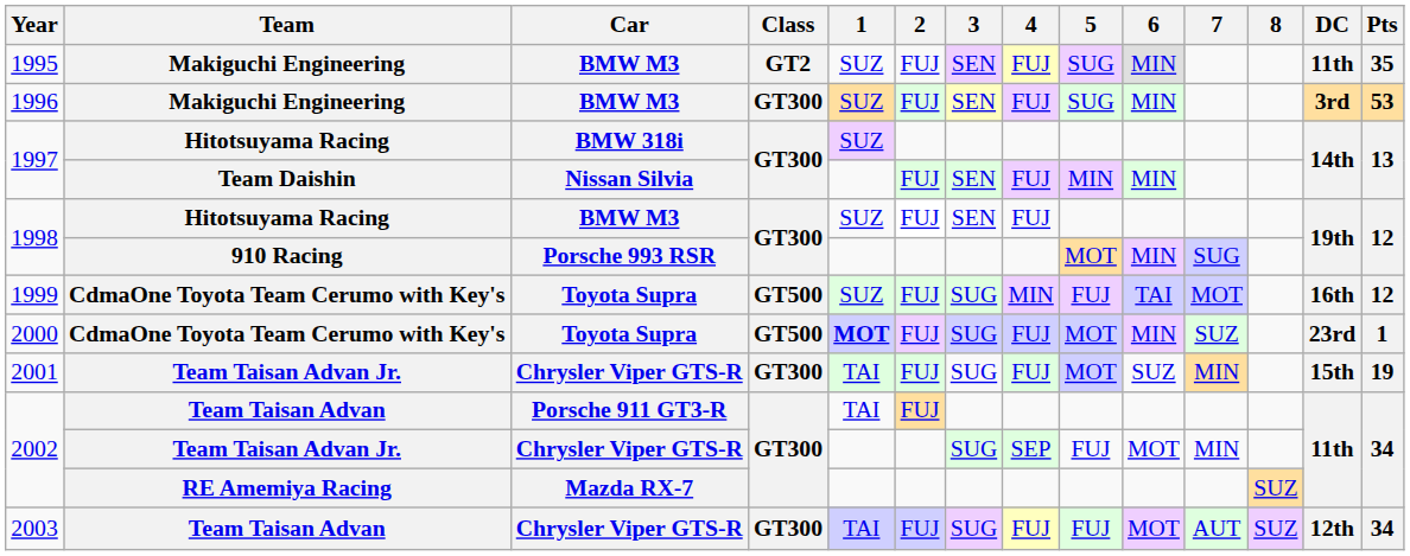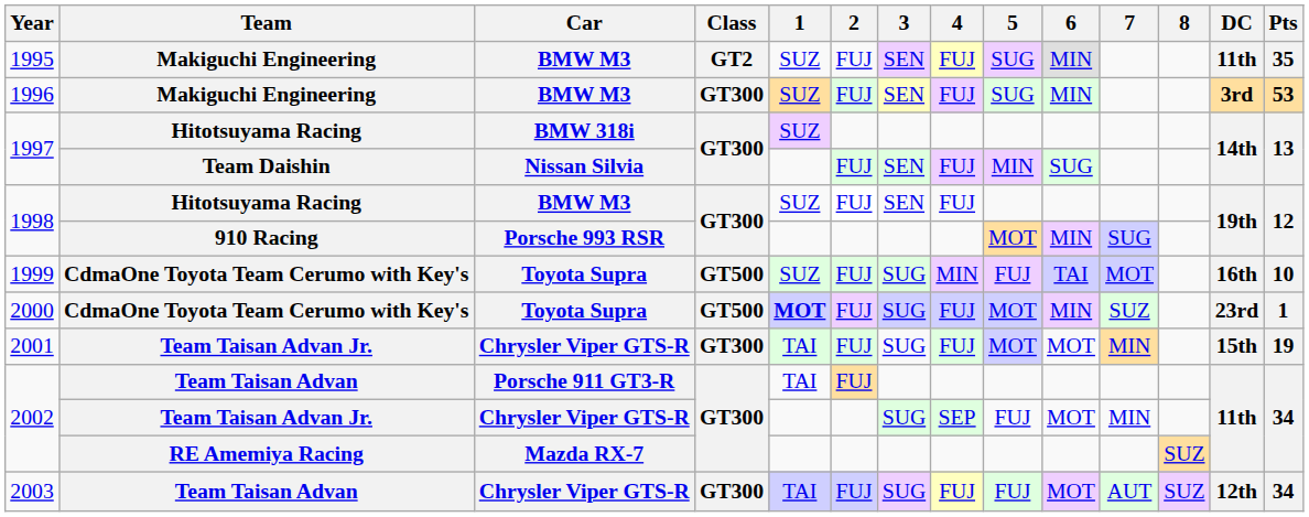 <table class="wikitable" style="text-align:center; font-size:90%">
 <tr>
 <th>Year</th>
 <th>Team</th>
 <th>Car</th>
 <th>Class</th>
 <th>1</th>
 <th>2</th>
 <th>3</th>
 <th>4</th>
 <th>5</th>
 <th>6</th>
 <th>7</th>
 <th>8</th>
 <th>DC</th>
 <th>Pts</th>
 </tr>
 <tr>
 <td><a href='#'>1995</a></td>
 <th>Makiguchi Engineering</th>
 <th><a href='#'>BMW M3</a></th>
 <th>GT2</th>
 <td><a href='#'>SUZ</a></td>
 <td><a href='#'>FUJ</a></td>
 <td style="background:#EFCFFF;"><a href='#'>SEN</a><br></td>
 <td style="background:#FFFFBF;"><a href='#'>FUJ</a><br></td>
 <td style="background:#EFCFFF;"><a href='#'>SUG</a><br></td>
 <td style="background:#DFDFDF;"><a href='#'>MIN</a><br></td>
 <td></td>
 <td></td>
 <th>11th</th>
 <th>35</th>
 </tr>
 <tr>
 <td><a href='#'>1996</a></td>
 <th>Makiguchi Engineering</th>
 <th><a href='#'>BMW M3</a></th>
 <th>GT300</th>
 <td style="background:#FFDF9F;"><a href='#'>SUZ</a><br></td>
 <td style="background:#DFFFDF;"><a href='#'>FUJ</a><br></td>
 <td style="background:#FFFFBF;"><a href='#'>SEN</a><br></td>
 <td style="background:#EFCFFF;"><a href='#'>FUJ</a><br></td>
 <td style="background:#DFFFDF;"><a href='#'>SUG</a><br></td>
 <td style="background:#DFFFDF;"><a href='#'>MIN</a><br></td>
 <td></td>
 <td></td>
 <th style="background:#FFDF9F;">3rd</th>
 <th style="background:#FFDF9F;">53</th>
 </tr>
 <tr ]>
 <td rowspan="2"><a href='#'>1997</a></td>
 <th>Hitotsuyama Racing</th>
 <th><a href='#'>BMW 318i</a></th>
 <th rowspan="2">GT300</th>
 <td style="background:#EFCFFF;"><a href='#'>SUZ</a><br></td>
 <td></td>
 <td></td>
 <td></td>
 <td></td>
 <td></td>
 <td></td>
 <td></td>
 <th rowspan="2">14th</th>
 <th rowspan="2">13</th>
 </tr>
 <tr>
 <th>Team Daishin</th>
 <th><a href='#'>Nissan Silvia</a></th>
 <td></td>
 <td style="background:#DFFFDF;"><a href='#'>FUJ</a><br></td>
 <td style="background:#DFFFDF;"><a href='#'>SEN</a><br></td>
 <td style="background:#EFCFFF;"><a href='#'>FUJ</a><br></td>
 <td style="background:#EFCFFF;"><a href='#'>MIN</a><br></td>
-<td style="background:#DFFFDF;"><a href='#'>MIN</a><br></td>
+<td style="background:#DFFFDF;"><a href='#'>SUG</a><br></td>
 <td></td>
 <td></td>
 </tr>
 <tr>
 <td rowspan="2"><a href='#'>1998</a></td>
 <th>Hitotsuyama Racing</th>
 <th><a href='#'>BMW M3</a></th>
 <th rowspan="2">GT300</th>
 <td><a href='#'>SUZ</a></td>
 <td style="background:#FFFFFF;"><a href='#'>FUJ</a><br></td>
 <td><a href='#'>SEN</a></td>
 <td><a href='#'>FUJ</a></td>
 <td></td>
 <td></td>
 <td></td>
 <td></td>
 <th rowspan="2">19th</th>
 <th rowspan="2">12</th>
 </tr>
 <tr>
 <th>910 Racing</th>
 <th><a href='#'>Porsche 993 RSR</a></th>
 <td></td>
 <td></td>
 <td></td>
 <td></td>
 <td style="background:#ffdf9f;"><a href='#'>MOT</a><br></td>
 <td style="background:#EFCFFF;"><a href='#'>MIN</a><br></td>
 <td style="background:#CFCFFF;"><a href='#'>SUG</a><br></td>
 <td></td>
 </tr>
 <tr>
 <td><a href='#'>1999</a></td>
 <th>CdmaOne Toyota Team Cerumo with Key's</th>
 <th><a href='#'>Toyota Supra</a></th>
 <th>GT500</th>
 <td style="background:#DFFFDF;"><a href='#'>SUZ</a><br></td>
 <td style="background:#dfffdf;"><a href='#'>FUJ</a><br></td>
 <td style="background:#DFFFDF;"><a href='#'>SUG</a><br></td>
 <td style="background:#EFCFFF;"><a href='#'>MIN</a><br></td>
 <td style="background:#EFCFFF;"><a href='#'>FUJ</a><br></td>
 <td style="background:#CFCFFF;"><a href='#'>TAI</a><br></td>
 <td style="background:#cfcfff;"><a href='#'>MOT</a><br></td>
 <td></td>
 <th>16th</th>
-<th>12</th>
+<th>10</th>
 </tr>
 <tr>
 <td><a href='#'>2000</a></td>
 <th>CdmaOne Toyota Team Cerumo with Key's</th>
 <th><a href='#'>Toyota Supra</a></th>
 <th>GT500</th>
 <td style="background:#CFCFFF;"><strong><a href='#'>MOT</a><br></strong></td>
 <td style="background:#EFCFFF;"><a href='#'>FUJ</a><br></td>
 <td style="background:#CFCFFF;"><a href='#'>SUG</a><br></td>
 <td style="background:#CFCFFF;"><a href='#'>FUJ</a><br></td>
 <td style="background:#CFCFFF;"><a href='#'>MOT</a><br></td>
 <td style="background:#EFCFFF;"><a href='#'>MIN</a><br></td>
 <td style="background:#DFFFDF;"><a href='#'>SUZ</a><br></td>
 <td></td>
 <th>23rd</th>
 <th>1</th>
 </tr>
 <tr>
 <td><a href='#'>2001</a></td>
 <th><a href='#'>Team Taisan Advan Jr.</a></th>
 <th><a href='#'>Chrysler Viper GTS-R</a></th>
 <th>GT300</th>
 <td style="background:#dfffdf;"><a href='#'>TAI</a><br></td>
 <td style="background:#DFFFDF;"><a href='#'>FUJ</a><br></td>
 <td><a href='#'>SUG</a></td>
 <td style="background:#DFFFDF;"><a href='#'>FUJ</a><br></td>
 <td style="background:#CFCFFF;"><a href='#'>MOT</a><br></td>
-<td><a href='#'>SUZ</a></td>
+<td><a href='#'>MOT</a></td>
 <td style="background:#FFDF9F;"><a href='#'>MIN</a><br></td>
 <td></td>
 <th>15th</th>
 <th>19</th>
 </tr>
 <tr>
 <td rowspan="3"><a href='#'>2002</a></td>
 <th><a href='#'>Team Taisan Advan</a></th>
 <th><a href='#'>Porsche 911 GT3-R</a></th>
 <th rowspan="3">GT300</th>
 <td><a href='#'>TAI</a></td>
 <td style="background:#FFDF9F;"><a href='#'>FUJ</a><br></td>
 <td></td>
 <td></td>
 <td></td>
 <td></td>
 <td></td>
 <td></td>
 <th rowspan="3">11th</th>
 <th rowspan="3">34</th>
 </tr>
 <tr>
 <th><a href='#'>Team Taisan Advan Jr.</a></th>
 <th><a href='#'>Chrysler Viper GTS-R</a></th>
 <td></td>
 <td></td>
 <td style="background:#DFFFDF;"><a href='#'>SUG</a><br></td>
 <td style="background:#DFFFDF;"><a href='#'>SEP</a><br></td>
 <td><a href='#'>FUJ</a></td>
 <td><a href='#'>MOT</a></td>
 <td><a href='#'>MIN</a></td>
 <td></td>
 </tr>
 <tr>
 <th><a href='#'>RE Amemiya Racing</a></th>
 <th><a href='#'>Mazda RX-7</a></th>
 <td></td>
 <td></td>
 <td></td>
 <td></td>
 <td></td>
 <td></td>
 <td></td>
 <td style="background:#FFDF9F;"><a href='#'>SUZ</a><br></td>
 </tr>
 <tr>
 <td><a href='#'>2003</a></td>
 <th><a href='#'>Team Taisan Advan</a>　</th>
 <th><a href='#'>Chrysler Viper GTS-R</a></th>
 <th>GT300</th>
 <td style="background:#CFCFFF;"><a href='#'>TAI</a><br></td>
 <td style="background:#CFCFFF;"><a href='#'>FUJ</a><br></td>
 <td style="background:#EFCFFF;"><a href='#'>SUG</a><br></td>
 <td style="background:#FFFFBF;"><a href='#'>FUJ</a><br></td>
 <td style="background:#DFFFDF;"><a href='#'>FUJ</a><br></td>
 <td style="background:#EFCFFF;"><a href='#'>MOT</a><br></td>
 <td style="background:#DFFFDF;"><a href='#'>AUT</a><br></td>
 <td style="background:#EFCFFF;"><a href='#'>SUZ</a><br></td>
 <th>12th</th>
 <th>34</th>
 </tr>
 </table>
